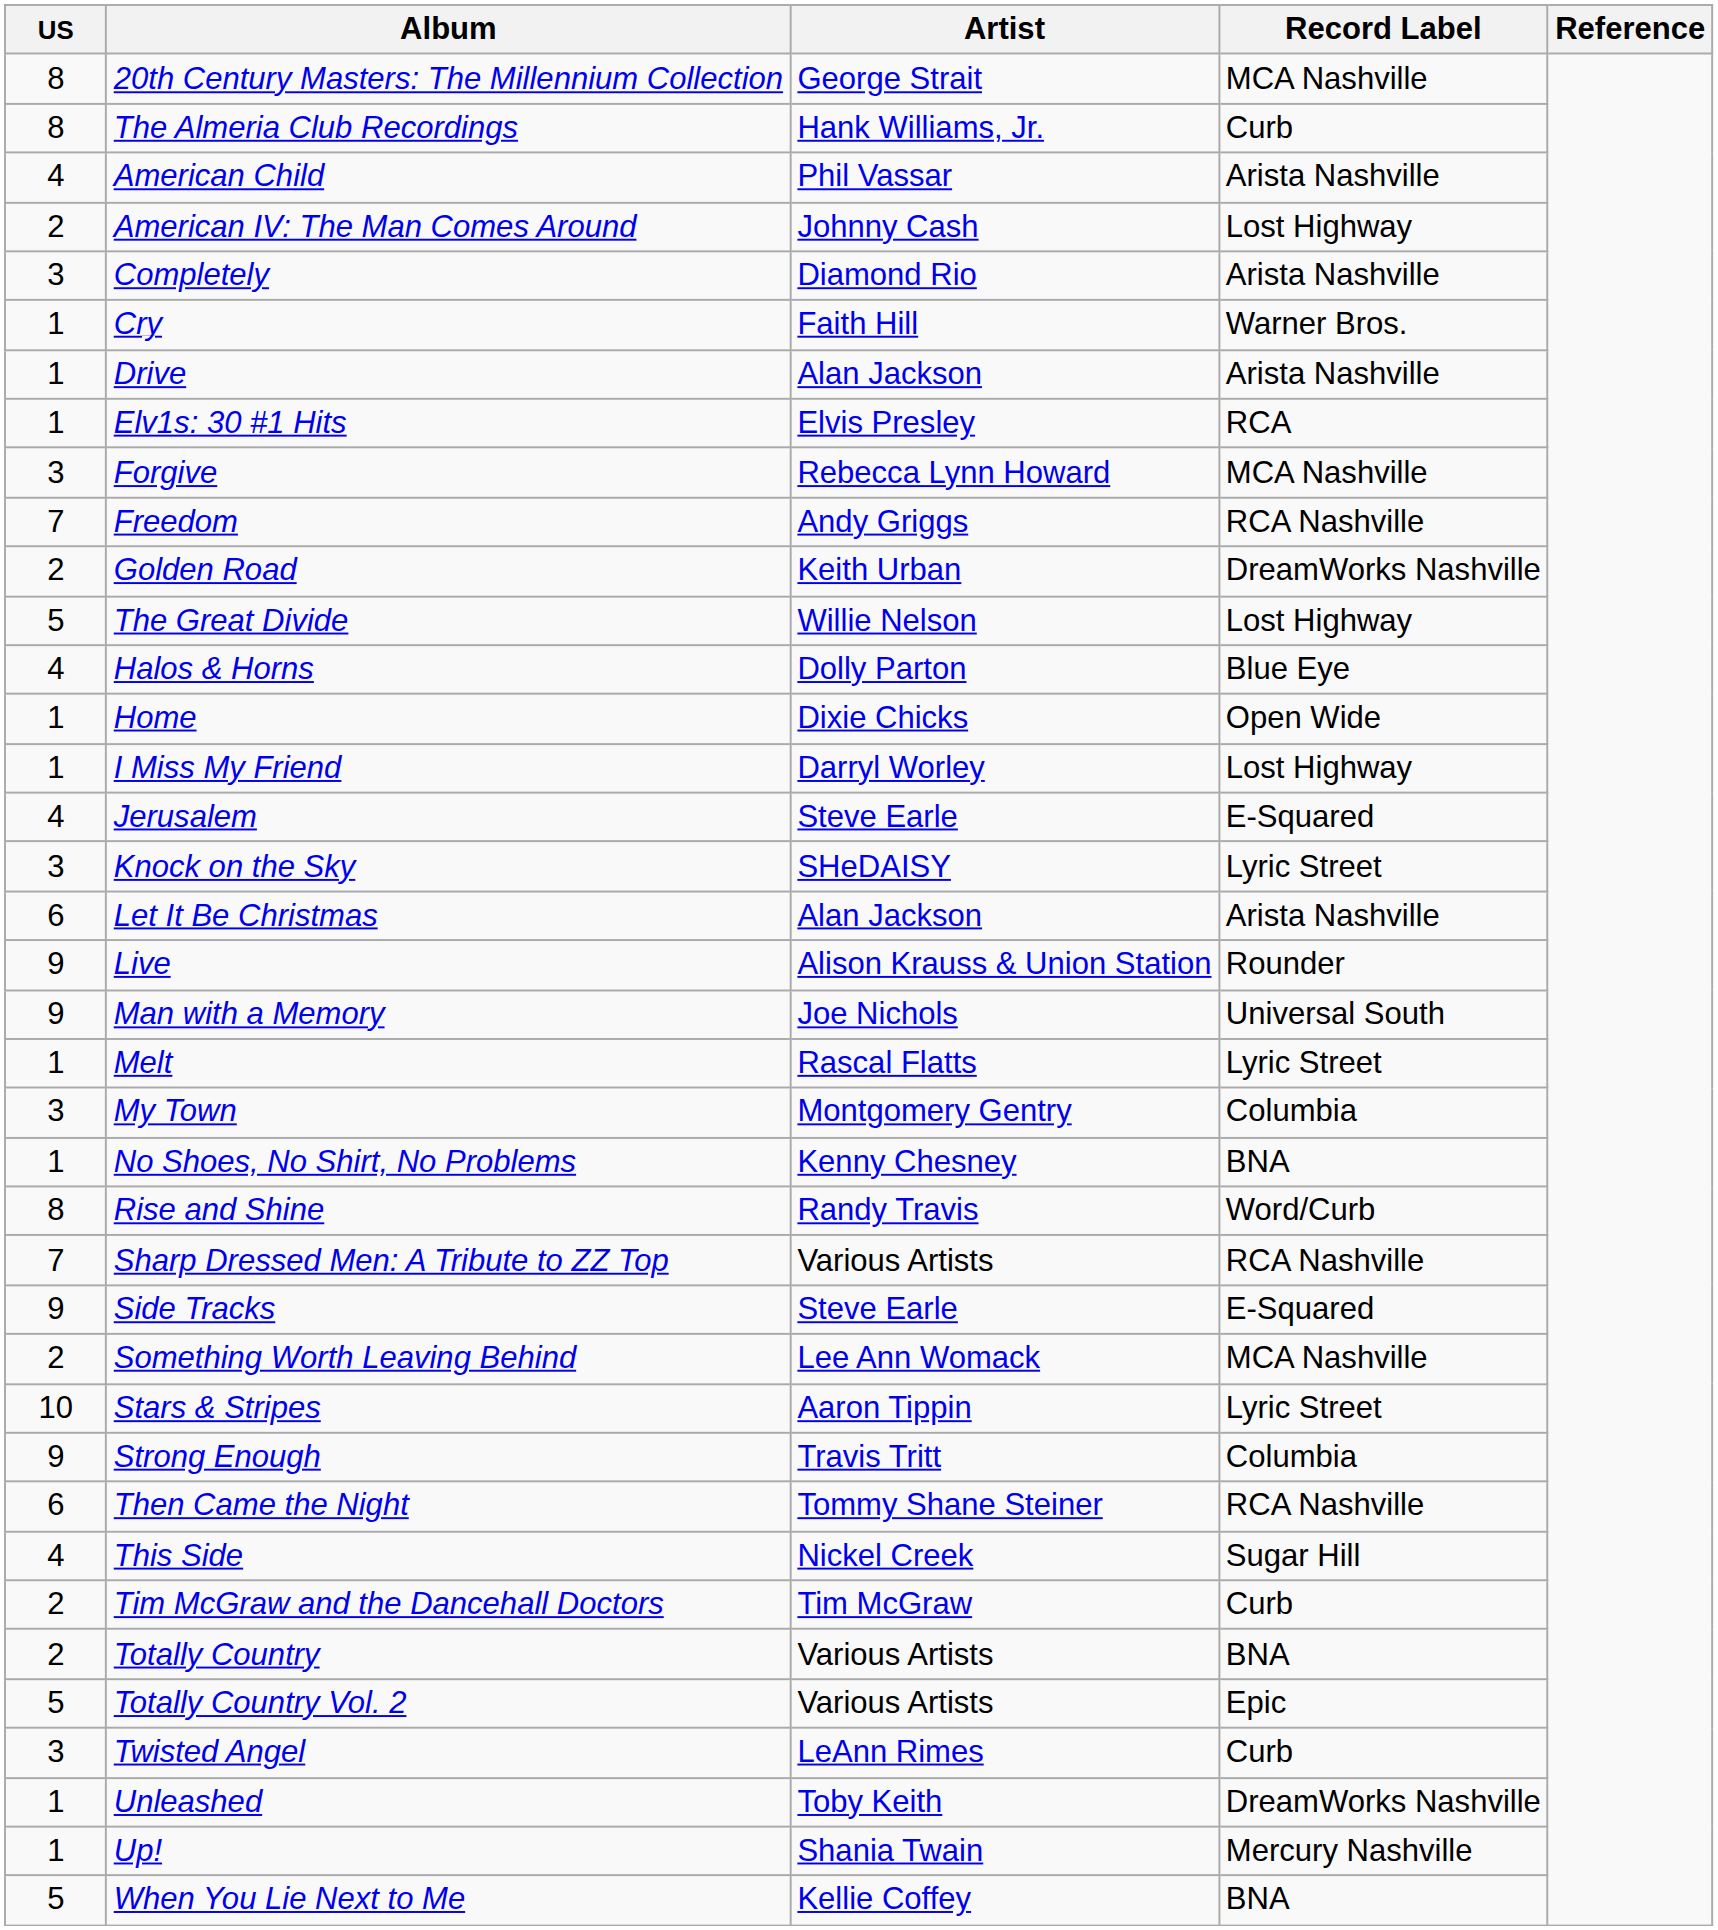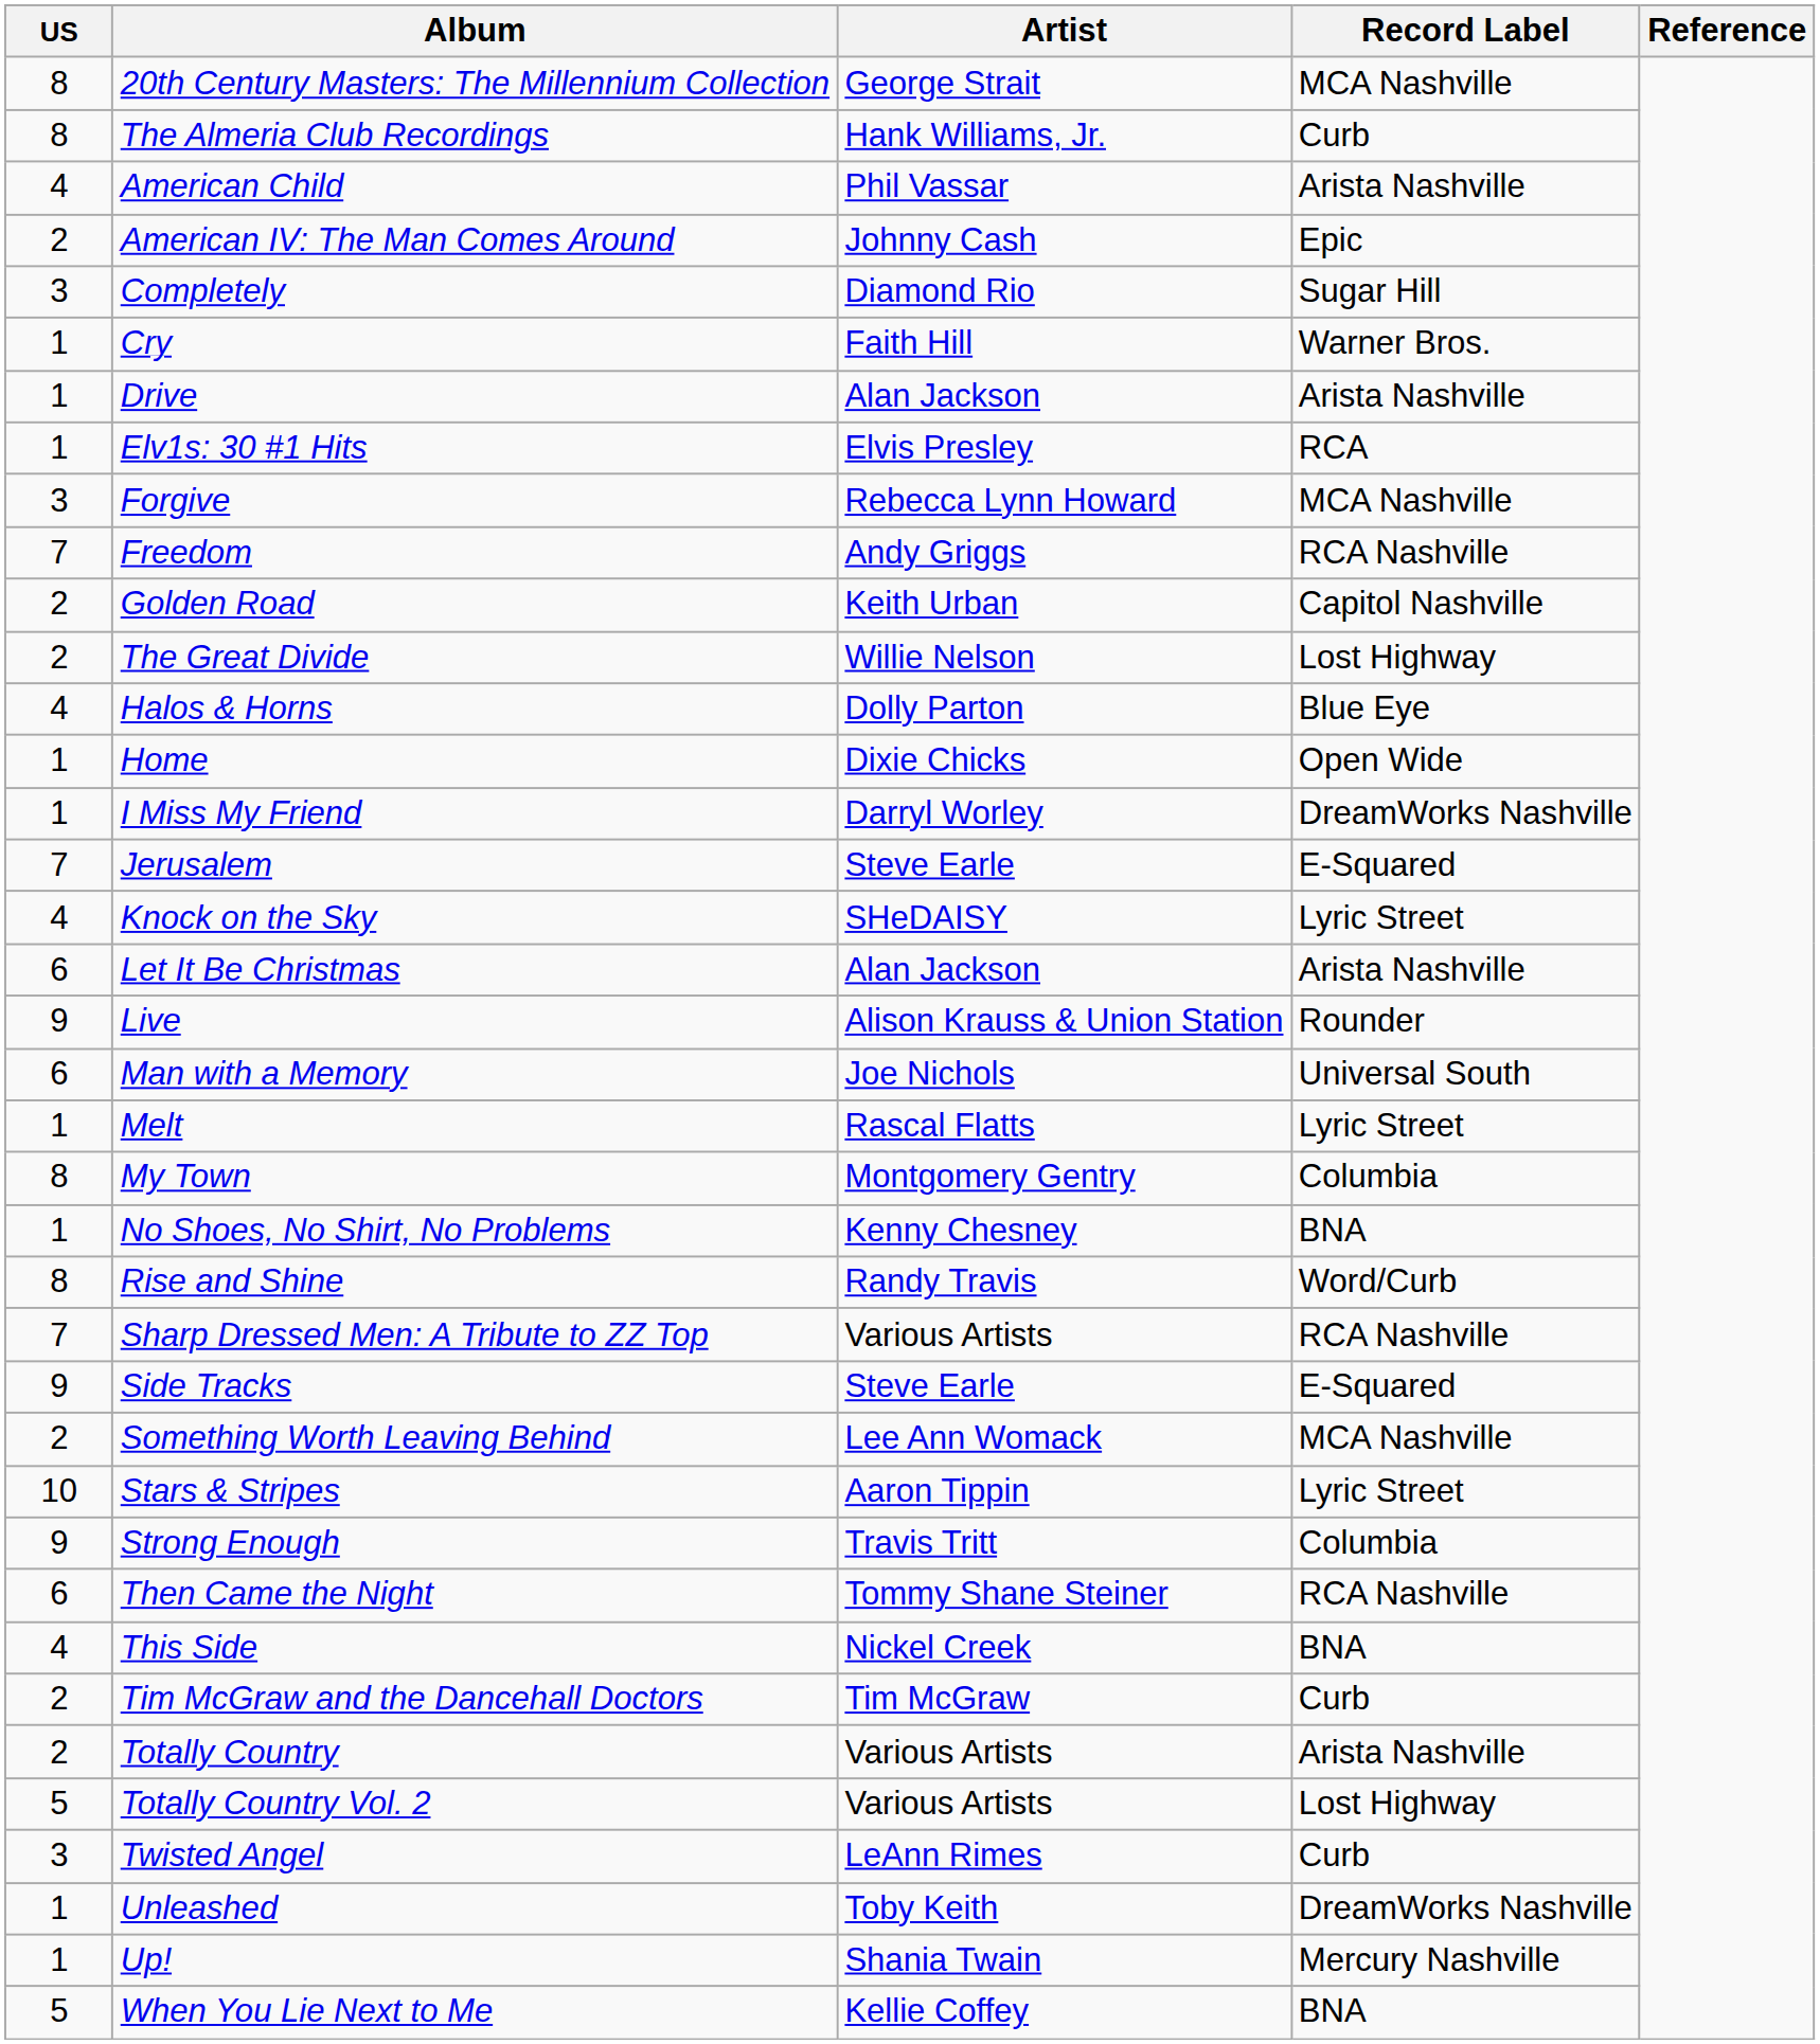 <table class="wikitable sortable">
 <tr>
 <th width=45><small>US</small></th>
 <th>Album</th>
 <th>Artist</th>
 <th>Record Label</th>
 <th>Reference</th>
 </tr>
 <tr>
 <td align="center">8</td>
 <td><em><a href='#'>20th Century Masters: The Millennium Collection</a></em></td>
 <td><a href='#'>George Strait</a></td>
 <td>MCA Nashville</td>
 </tr>
 <tr>
 <td align="center">8</td>
 <td><em><a href='#'>The Almeria Club Recordings</a></em></td>
 <td><a href='#'>Hank Williams, Jr.</a></td>
 <td>Curb</td>
 </tr>
 <tr>
 <td align="center">4</td>
 <td><em><a href='#'>American Child</a></em></td>
 <td><a href='#'>Phil Vassar</a></td>
 <td>Arista Nashville</td>
 </tr>
 <tr>
 <td align="center">2</td>
 <td><em><a href='#'>American IV: The Man Comes Around</a></em></td>
 <td><a href='#'>Johnny Cash</a></td>
-<td>Lost Highway</td>
+<td>Epic</td>
 </tr>
 <tr>
 <td align="center">3</td>
 <td><em><a href='#'>Completely</a></em></td>
 <td><a href='#'>Diamond Rio</a></td>
-<td>Arista Nashville</td>
+<td>Sugar Hill</td>
 </tr>
 <tr>
 <td align="center">1</td>
 <td><em><a href='#'>Cry</a></em></td>
 <td><a href='#'>Faith Hill</a></td>
 <td>Warner Bros.</td>
 </tr>
 <tr>
 <td align="center">1</td>
 <td><em><a href='#'>Drive</a></em></td>
 <td><a href='#'>Alan Jackson</a></td>
 <td>Arista Nashville</td>
 </tr>
 <tr>
 <td align="center">1</td>
 <td><em><a href='#'>Elv1s: 30 #1 Hits</a></em></td>
 <td><a href='#'>Elvis Presley</a></td>
 <td>RCA</td>
 </tr>
 <tr>
 <td align="center">3</td>
 <td><em><a href='#'>Forgive</a></em></td>
 <td><a href='#'>Rebecca Lynn Howard</a></td>
 <td>MCA Nashville</td>
 </tr>
 <tr>
 <td align="center">7</td>
 <td><em><a href='#'>Freedom</a></em></td>
 <td><a href='#'>Andy Griggs</a></td>
 <td>RCA Nashville</td>
 </tr>
 <tr>
 <td align="center">2</td>
 <td><em><a href='#'>Golden Road</a></em></td>
 <td><a href='#'>Keith Urban</a></td>
-<td>DreamWorks Nashville</td>
+<td>Capitol Nashville</td>
 </tr>
 <tr>
-<td align="center">5</td>
+<td align="center">2</td>
 <td><em><a href='#'>The Great Divide</a></em></td>
 <td><a href='#'>Willie Nelson</a></td>
 <td>Lost Highway</td>
 </tr>
 <tr>
 <td align="center">4</td>
 <td><em><a href='#'>Halos & Horns</a></em></td>
 <td><a href='#'>Dolly Parton</a></td>
 <td>Blue Eye</td>
 </tr>
 <tr>
 <td align="center">1</td>
 <td><em><a href='#'>Home</a></em></td>
 <td><a href='#'>Dixie Chicks</a></td>
 <td>Open Wide</td>
 </tr>
 <tr>
 <td align="center">1</td>
 <td><em><a href='#'>I Miss My Friend</a></em></td>
 <td><a href='#'>Darryl Worley</a></td>
-<td>Lost Highway</td>
+<td>DreamWorks Nashville</td>
 </tr>
 <tr>
-<td align="center">4</td>
+<td align="center">7</td>
 <td><em><a href='#'>Jerusalem</a></em></td>
 <td><a href='#'>Steve Earle</a></td>
 <td>E-Squared</td>
 </tr>
 <tr>
-<td align="center">3</td>
+<td align="center">4</td>
 <td><em><a href='#'>Knock on the Sky</a></em></td>
 <td><a href='#'>SHeDAISY</a></td>
 <td>Lyric Street</td>
 </tr>
 <tr>
 <td align="center">6</td>
 <td><em><a href='#'>Let It Be Christmas</a></em></td>
 <td><a href='#'>Alan Jackson</a></td>
 <td>Arista Nashville</td>
 </tr>
 <tr>
 <td align="center">9</td>
 <td><em><a href='#'>Live</a></em></td>
 <td><a href='#'>Alison Krauss & Union Station</a></td>
 <td>Rounder</td>
 </tr>
 <tr>
-<td align="center">9</td>
+<td align="center">6</td>
 <td><em><a href='#'>Man with a Memory</a></em></td>
 <td><a href='#'>Joe Nichols</a></td>
 <td>Universal South</td>
 </tr>
 <tr>
 <td align="center">1</td>
 <td><em><a href='#'>Melt</a></em></td>
 <td><a href='#'>Rascal Flatts</a></td>
 <td>Lyric Street</td>
 </tr>
 <tr>
-<td align="center">3</td>
+<td align="center">8</td>
 <td><em><a href='#'>My Town</a></em></td>
 <td><a href='#'>Montgomery Gentry</a></td>
 <td>Columbia</td>
 </tr>
 <tr>
 <td align="center">1</td>
 <td><em><a href='#'>No Shoes, No Shirt, No Problems</a></em></td>
 <td><a href='#'>Kenny Chesney</a></td>
 <td>BNA</td>
 </tr>
 <tr>
 <td align="center">8</td>
 <td><em><a href='#'>Rise and Shine</a></em></td>
 <td><a href='#'>Randy Travis</a></td>
 <td>Word/Curb</td>
 </tr>
 <tr>
 <td align="center">7</td>
 <td><em><a href='#'>Sharp Dressed Men: A Tribute to ZZ Top</a></em></td>
 <td>Various Artists</td>
 <td>RCA Nashville</td>
 </tr>
 <tr>
 <td align="center">9</td>
 <td><em><a href='#'>Side Tracks</a></em></td>
 <td><a href='#'>Steve Earle</a></td>
 <td>E-Squared</td>
 </tr>
 <tr>
 <td align="center">2</td>
 <td><em><a href='#'>Something Worth Leaving Behind</a></em></td>
 <td><a href='#'>Lee Ann Womack</a></td>
 <td>MCA Nashville</td>
 </tr>
 <tr>
 <td align="center">10</td>
 <td><em><a href='#'>Stars & Stripes</a></em></td>
 <td><a href='#'>Aaron Tippin</a></td>
 <td>Lyric Street</td>
 </tr>
 <tr>
 <td align="center">9</td>
 <td><em><a href='#'>Strong Enough</a></em></td>
 <td><a href='#'>Travis Tritt</a></td>
 <td>Columbia</td>
 </tr>
 <tr>
 <td align="center">6</td>
 <td><em><a href='#'>Then Came the Night</a></em></td>
 <td><a href='#'>Tommy Shane Steiner</a></td>
 <td>RCA Nashville</td>
 </tr>
 <tr>
 <td align="center">4</td>
 <td><em><a href='#'>This Side</a></em></td>
 <td><a href='#'>Nickel Creek</a></td>
-<td>Sugar Hill</td>
+<td>BNA</td>
 </tr>
 <tr>
 <td align="center">2</td>
 <td><em><a href='#'>Tim McGraw and the Dancehall Doctors</a></em></td>
 <td><a href='#'>Tim McGraw</a></td>
 <td>Curb</td>
 </tr>
 <tr>
 <td align="center">2</td>
 <td><em><a href='#'>Totally Country</a></em></td>
 <td>Various Artists</td>
-<td>BNA</td>
+<td>Arista Nashville</td>
 </tr>
 <tr>
 <td align="center">5</td>
 <td><em><a href='#'>Totally Country Vol. 2</a></em></td>
 <td>Various Artists</td>
-<td>Epic</td>
+<td>Lost Highway</td>
 </tr>
 <tr>
 <td align="center">3</td>
 <td><em><a href='#'>Twisted Angel</a></em></td>
 <td><a href='#'>LeAnn Rimes</a></td>
 <td>Curb</td>
 </tr>
 <tr>
 <td align="center">1</td>
 <td><em><a href='#'>Unleashed</a></em></td>
 <td><a href='#'>Toby Keith</a></td>
 <td>DreamWorks Nashville</td>
 </tr>
 <tr>
 <td align="center">1</td>
 <td><em><a href='#'>Up!</a></em></td>
 <td><a href='#'>Shania Twain</a></td>
 <td>Mercury Nashville</td>
 </tr>
 <tr>
 <td align="center">5</td>
 <td><em><a href='#'>When You Lie Next to Me</a></em></td>
 <td><a href='#'>Kellie Coffey</a></td>
 <td>BNA</td>
 </tr>
 </table>
